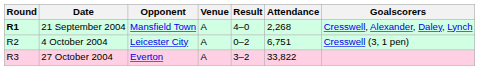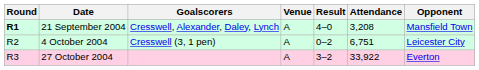 <table class="wikitable">
 <tr>
 <th>Round</th>
 <th>Date</th>
-<th>Opponent</th>
+<th>Goalscorers</th>
 <th>Venue</th>
 <th>Result</th>
 <th>Attendance</th>
-<th>Goalscorers</th>
+<th>Opponent</th>
 </tr>
 <tr style="background-color: #d0ffe3;">
 <td><strong>R1</strong></td>
 <td>21 September 2004</td>
-<td><a href='#'>Mansfield Town</a></td>
+<td><a href='#'>Cresswell</a>, <a href='#'>Alexander</a>, <a href='#'>Daley</a>, <a href='#'>Lynch</a></td>
 <td>A</td>
 <td>4–0</td>
-<td>2,268</td>
-<td><a href='#'>Cresswell</a>, <a href='#'>Alexander</a>, <a href='#'>Daley</a>, <a href='#'>Lynch</a></td>
+<td>3,208</td>
+<td><a href='#'>Mansfield Town</a></td>
 </tr>
 <tr style="background-color: #d0ffe3;">
 <td>R2</td>
 <td>4 October 2004</td>
-<td><a href='#'>Leicester City</a></td>
+<td><a href='#'>Cresswell</a> (3, 1 pen)</td>
 <td>A</td>
 <td>0–2</td>
 <td>6,751</td>
-<td><a href='#'>Cresswell</a> (3, 1 pen)</td>
+<td><a href='#'>Leicester City</a></td>
 </tr>
 <tr style="background-color: #ffd0e3;">
 <td>R3</td>
 <td>27 October 2004</td>
-<td><a href='#'>Everton</a></td>
+<td></td>
 <td>A</td>
 <td>3–2</td>
-<td>33,822</td>
-<td></td>
+<td>33,922</td>
+<td><a href='#'>Everton</a></td>
 </tr>
 </table>
